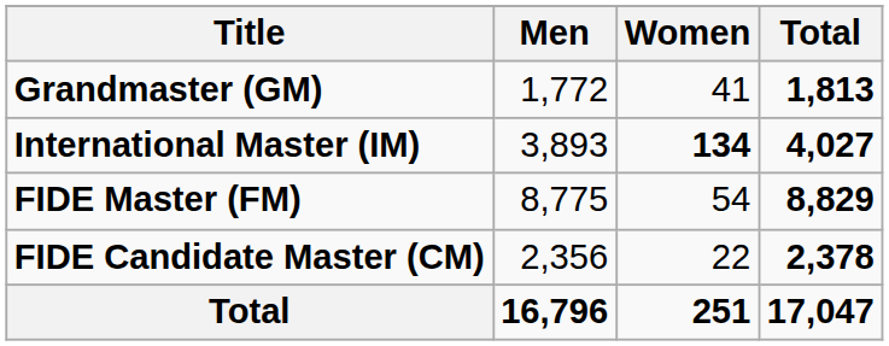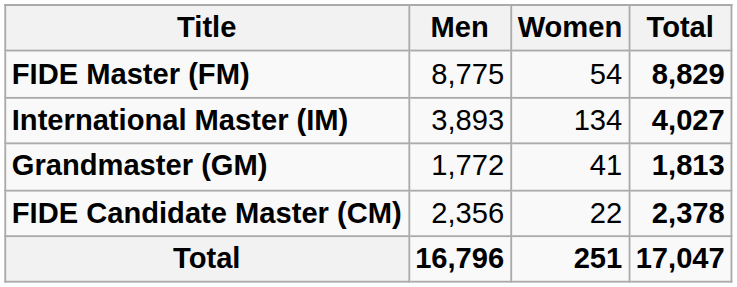 <table class="wikitable" align="right" style="margin-left: 1.4em">
 <tr>
 </tr>
 <tr>
 <th>Title</th>
 <th>Men</th>
 <th>Women</th>
 <th>Total</th>
 </tr>
 <tr>
+<td><strong>FIDE Master (FM)</strong></td>
+<td style="text-align: right">8,775</td>
+<td style="text-align: right">54</td>
+<td style="text-align: right"><strong>8,829</strong></td>
+</tr>
+<tr>
+<td><strong>International Master (IM)</strong></td>
+<td style="text-align: right">3,893</td>
+<td style="text-align: right">134</td>
+<td style="text-align: right"><strong>4,027</strong></td>
+</tr>
+<tr>
 <td><strong>Grandmaster (GM)</strong></td>
 <td style="text-align: right">1,772</td>
 <td style="text-align: right">41</td>
 <td style="text-align: right"><strong>1,813</strong></td>
-</tr>
-<tr>
-<td><strong>International Master (IM)</strong></td>
-<td style="text-align: right">3,893</td>
-<td style="text-align: right"><strong>134</strong></td>
-<td style="text-align: right"><strong>4,027</strong></td>
-</tr>
-<tr>
-<td><strong>FIDE Master (FM)</strong></td>
-<td style="text-align: right">8,775</td>
-<td style="text-align: right">54</td>
-<td style="text-align: right"><strong>8,829</strong></td>
 </tr>
 <tr>
 <td><strong>FIDE Candidate Master (CM)</strong></td>
 <td style="text-align: right">2,356</td>
 <td style="text-align: right">22</td>
 <td style="text-align: right"><strong>2,378</strong></td>
 </tr>
 <tr>
 <th>Total</th>
 <td style="text-align: right"><strong>16,796</strong></td>
 <td style="text-align: right"><strong>251</strong></td>
 <td style="text-align: right"><strong>17,047</strong></td>
 </tr>
 </table>
